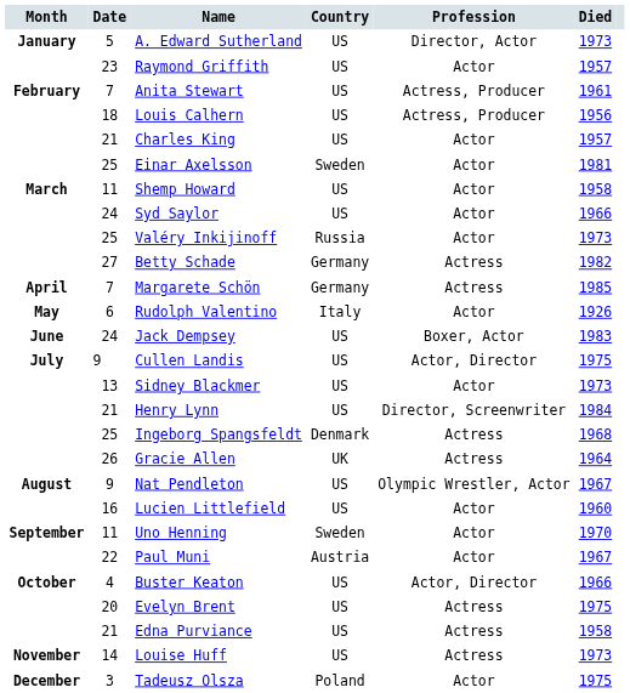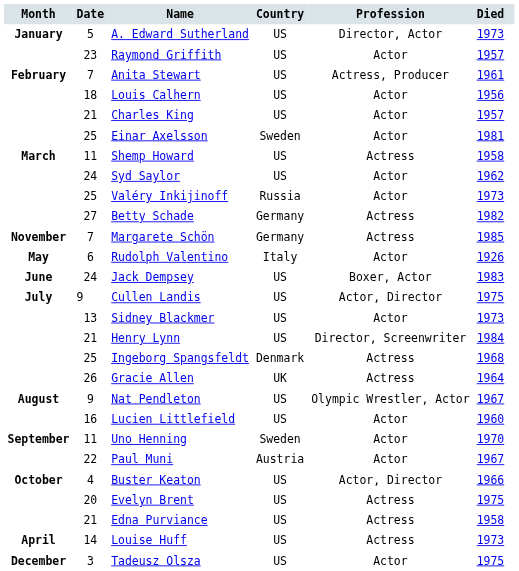 <table cellspacing="0" cellpadding="4" border="0">
 <tr style="background:#dae3e7; text-align:center;">
 <td><strong>Month</strong></td>
 <td><strong>Date</strong></td>
 <td><strong>Name</strong></td>
 <td><strong>Country</strong></td>
 <td><strong>Profession</strong></td>
 <td><strong>Died</strong></td>
 <td></td>
 </tr>
 <tr valign="top">
 <td rowspan=2 style="text-align:center; vertical-align:top;"><strong>January</strong></td>
 <td style="text-align:center;">5</td>
 <td><a href='#'>A. Edward Sutherland</a></td>
 <td style="text-align:center;">US</td>
 <td style="text-align:center;">Director, Actor</td>
 <td><a href='#'>1973</a></td>
 <td></td>
 </tr>
 <tr>
 <td style="text-align:center;">23</td>
 <td><a href='#'>Raymond Griffith</a></td>
 <td style="text-align:center;">US</td>
 <td style="text-align:center;">Actor</td>
 <td><a href='#'>1957</a></td>
 <td></td>
 </tr>
 <tr>
 <td rowspan=4 style="text-align:center; vertical-align:top;"><strong>February</strong></td>
 <td style="text-align:center;">7</td>
 <td><a href='#'>Anita Stewart</a></td>
 <td style="text-align:center;">US</td>
 <td style="text-align:center;">Actress, Producer</td>
 <td><a href='#'>1961</a></td>
 <td></td>
 </tr>
 <tr>
 <td style="text-align:center;">18</td>
 <td><a href='#'>Louis Calhern</a></td>
 <td style="text-align:center;">US</td>
-<td style="text-align:center;">Actress, Producer</td>
+<td style="text-align:center;">Actor</td>
 <td><a href='#'>1956</a></td>
 <td></td>
 </tr>
 <tr>
 <td style="text-align:center;">21</td>
 <td><a href='#'>Charles King</a></td>
 <td style="text-align:center;">US</td>
 <td style="text-align:center;">Actor</td>
 <td><a href='#'>1957</a></td>
 <td></td>
 </tr>
 <tr>
 <td style="text-align:center;">25</td>
 <td><a href='#'>Einar Axelsson</a></td>
 <td style="text-align:center;">Sweden</td>
 <td style="text-align:center;">Actor</td>
 <td><a href='#'>1981</a></td>
 <td></td>
 </tr>
 <tr>
 <td rowspan=4 style="text-align:center; vertical-align:top;"><strong>March</strong></td>
 <td style="text-align:center;">11</td>
 <td><a href='#'>Shemp Howard</a></td>
 <td style="text-align:center;">US</td>
-<td style="text-align:center;">Actor</td>
+<td style="text-align:center;">Actress</td>
 <td><a href='#'>1958</a></td>
 <td></td>
 </tr>
 <tr>
 <td style="text-align:center;">24</td>
 <td><a href='#'>Syd Saylor</a></td>
 <td style="text-align:center;">US</td>
 <td style="text-align:center;">Actor</td>
-<td><a href='#'>1966</a></td>
+<td><a href='#'>1962</a></td>
 <td></td>
 </tr>
 <tr>
 <td style="text-align:center;">25</td>
 <td><a href='#'>Valéry Inkijinoff</a></td>
 <td style="text-align:center;">Russia</td>
 <td style="text-align:center;">Actor</td>
 <td><a href='#'>1973</a></td>
 <td></td>
 </tr>
 <tr>
 <td style="text-align:center;">27</td>
 <td><a href='#'>Betty Schade</a></td>
 <td style="text-align:center;">Germany</td>
 <td style="text-align:center;">Actress</td>
 <td><a href='#'>1982</a></td>
 <td></td>
 </tr>
 <tr>
-<td rowspan=1 style="text-align:center; vertical-align:top;"><strong>April</strong></td>
+<td rowspan=1 style="text-align:center; vertical-align:top;"><strong>November</strong></td>
 <td style="text-align:center;">7</td>
 <td><a href='#'>Margarete Schön</a></td>
 <td style="text-align:center;">Germany</td>
 <td style="text-align:center;">Actress</td>
 <td><a href='#'>1985</a></td>
 <td></td>
 </tr>
 <tr>
 <td rowspan=1 style="text-align:center; vertical-align:top;"><strong>May</strong></td>
 <td style="text-align:center;">6</td>
 <td><a href='#'>Rudolph Valentino</a></td>
 <td style="text-align:center;">Italy</td>
 <td style="text-align:center;">Actor</td>
 <td><a href='#'>1926</a></td>
 <td></td>
 </tr>
 <tr>
 <td rowspan=1 style="text-align:center; vertical-align:top;"><strong>June</strong></td>
 <td style="text-align:center;">24</td>
 <td><a href='#'>Jack Dempsey</a></td>
 <td style="text-align:center;">US</td>
 <td style="text-align:center;">Boxer, Actor</td>
 <td><a href='#'>1983</a></td>
 <td></td>
 </tr>
 <tr>
 <td rowspan=5 style="text-align:center; vertical-align:top;"><strong>July</strong></td>
 <td styke="text-align:center;">9</td>
 <td><a href='#'>Cullen Landis</a></td>
 <td style="text-align:center;">US</td>
 <td style="text-align:center;">Actor, Director</td>
 <td><a href='#'>1975</a></td>
 <td></td>
 </tr>
 <tr>
 <td style="text-align:center;">13</td>
 <td><a href='#'>Sidney Blackmer</a></td>
 <td style="text-align:center;">US</td>
 <td style="text-align:center;">Actor</td>
 <td><a href='#'>1973</a></td>
 <td></td>
 </tr>
 <tr>
 <td style="text-align:center;">21</td>
 <td><a href='#'>Henry Lynn</a></td>
 <td style="text-align:center;">US</td>
 <td style="text-align:center;">Director, Screenwriter</td>
 <td><a href='#'>1984</a></td>
 <td></td>
 </tr>
 <tr>
 <td style="text-align:center;">25</td>
 <td><a href='#'>Ingeborg Spangsfeldt</a></td>
 <td style="text-align:center;">Denmark</td>
 <td style="text-align:center;">Actress</td>
 <td><a href='#'>1968</a></td>
 <td></td>
 </tr>
 <tr>
 <td style="text-align:center;">26</td>
 <td><a href='#'>Gracie Allen</a></td>
 <td style="text-align:center;">UK</td>
 <td style="text-align:center;">Actress</td>
 <td><a href='#'>1964</a></td>
 <td></td>
 </tr>
 <tr>
 <td rowspan=2 style="text-align:center; vertical-align:top;"><strong>August</strong></td>
 <td style="text-align:center;">9</td>
 <td><a href='#'>Nat Pendleton</a></td>
 <td style="text-align:center;">US</td>
 <td style="text-align:center;">Olympic Wrestler, Actor</td>
 <td><a href='#'>1967</a></td>
 <td></td>
 </tr>
 <tr>
 <td style="text-align:center;">16</td>
 <td><a href='#'>Lucien Littlefield</a></td>
 <td style="text-align:center;">US</td>
 <td style="text-align:center;">Actor</td>
 <td><a href='#'>1960</a></td>
 <td></td>
 </tr>
 <tr>
 <td rowspan=2 style="text-align:center; vertical-align:top;"><strong>September</strong></td>
 <td style="text-align:center;">11</td>
 <td><a href='#'>Uno Henning</a></td>
 <td style="text-align:center;">Sweden</td>
 <td style="text-align:center;">Actor</td>
 <td><a href='#'>1970</a></td>
 <td></td>
 </tr>
 <tr>
 <td style="text-align:center;">22</td>
 <td><a href='#'>Paul Muni</a></td>
 <td style="text-align:center;">Austria</td>
 <td style="text-align:center;">Actor</td>
 <td><a href='#'>1967</a></td>
 <td></td>
 </tr>
 <tr>
 <td rowspan=3 style="text-align:center; vertical-align:top;"><strong>October</strong></td>
 <td style="text-align:center;">4</td>
 <td><a href='#'>Buster Keaton</a></td>
 <td style="text-align:center;">US</td>
 <td style="text-align:center;">Actor, Director</td>
 <td><a href='#'>1966</a></td>
 <td></td>
 </tr>
 <tr>
 <td style="text-align:center;">20</td>
 <td><a href='#'>Evelyn Brent</a></td>
 <td style="text-align:center;">US</td>
 <td style="text-align:center;">Actress</td>
 <td><a href='#'>1975</a></td>
 <td></td>
 </tr>
 <tr>
 <td style="text-align:center;">21</td>
 <td><a href='#'>Edna Purviance</a></td>
 <td style="text-align:center;">US</td>
 <td style="text-align:center;">Actress</td>
 <td><a href='#'>1958</a></td>
 <td></td>
 </tr>
 <tr>
-<td rowspan=1 style="text-align:center; vertical-align:top;"><strong>November</strong></td>
+<td rowspan=1 style="text-align:center; vertical-align:top;"><strong>April</strong></td>
 <td style="text-align:center;">14</td>
 <td><a href='#'>Louise Huff</a></td>
 <td style="text-align:center;">US</td>
 <td style="text-align:center;">Actress</td>
 <td><a href='#'>1973</a></td>
 <td></td>
 </tr>
 <tr>
 <td rowspan=1 style="text-align:center; vertical-align:top;"><strong>December</strong></td>
 <td style="text-align:center;">3</td>
 <td><a href='#'>Tadeusz Olsza</a></td>
-<td style="text-align:center;">Poland</td>
+<td style="text-align:center;">US</td>
 <td style="text-align:center;">Actor</td>
 <td><a href='#'>1975</a></td>
 <td></td>
 </tr>
 <tr>
 </tr>
 </table>
